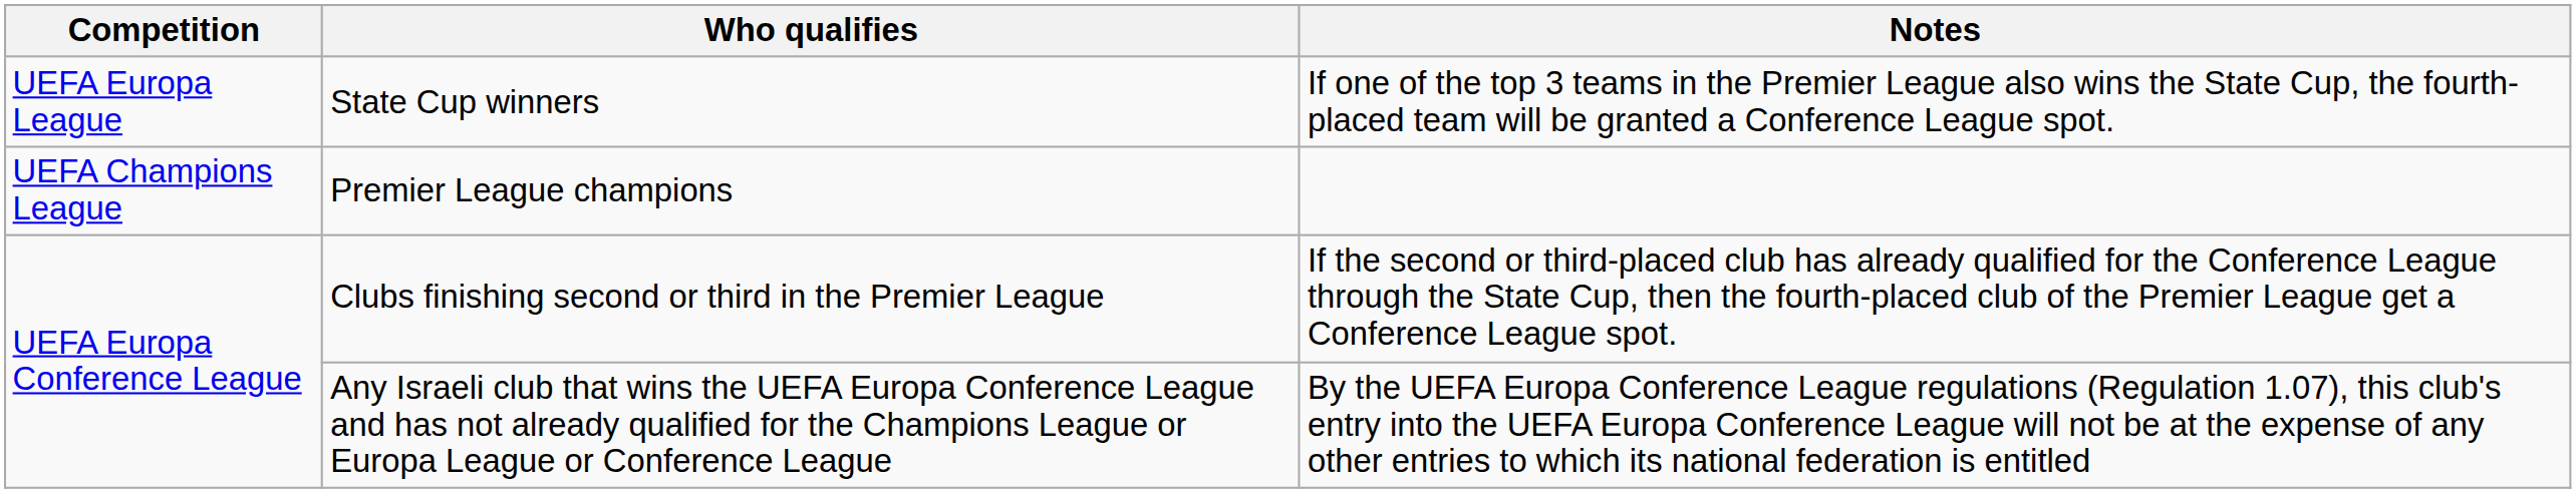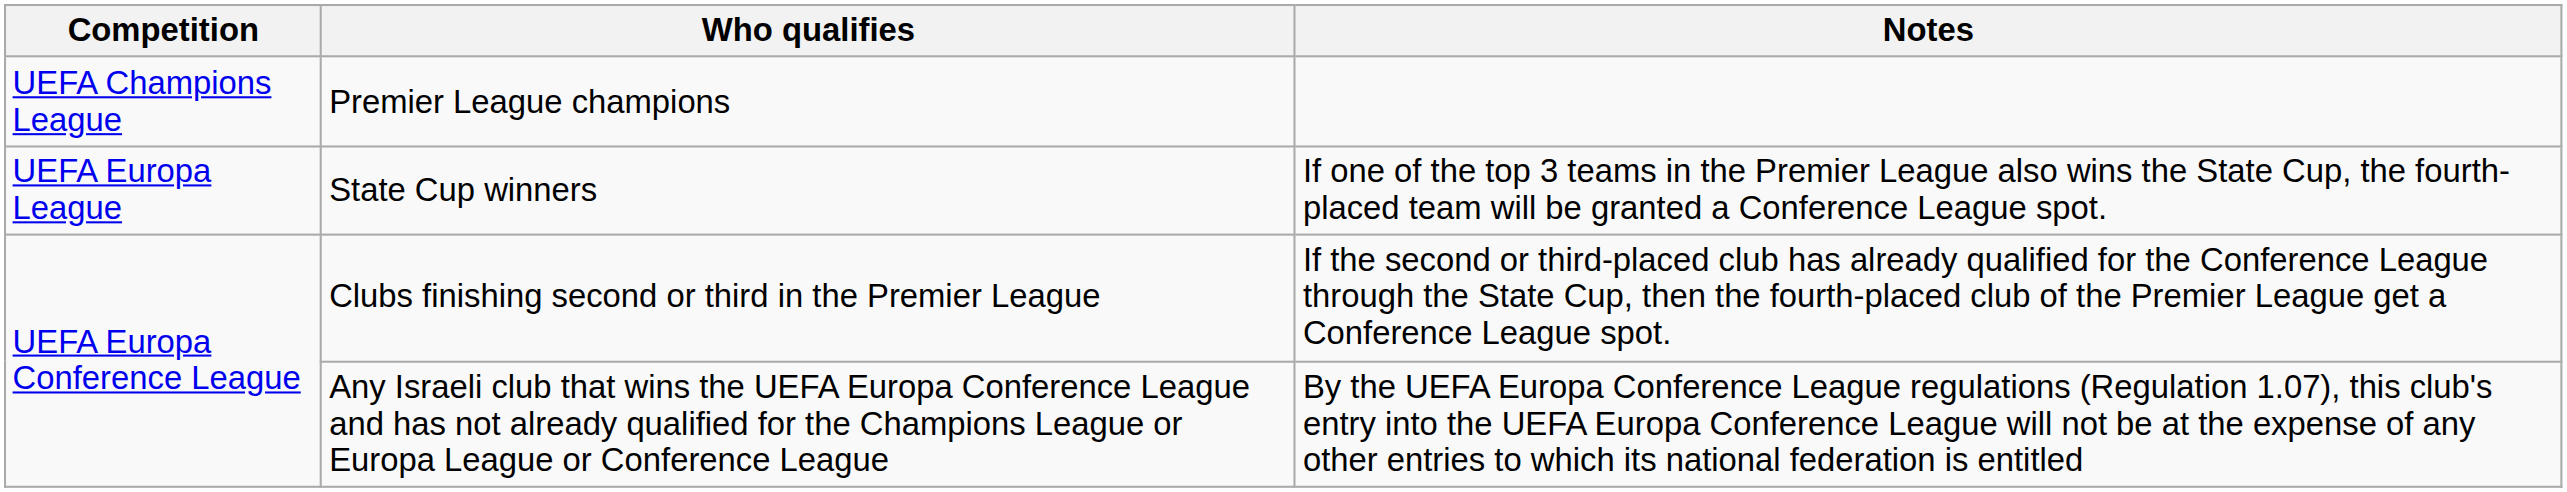 <table class="wikitable">
 <tr>
 <th>Competition</th>
 <th>Who qualifies</th>
 <th>Notes</th>
 </tr>
 <tr>
+<td><a href='#'>UEFA Champions League</a></td>
+<td>Premier League champions</td>
+<td></td>
+</tr>
+<tr>
 <td><a href='#'>UEFA Europa League</a></td>
 <td>State Cup winners</td>
 <td>If one of the top 3 teams in the Premier League also wins the State Cup, the fourth-placed team will be granted a Conference League spot.</td>
-</tr>
-<tr>
-<td><a href='#'>UEFA Champions League</a></td>
-<td>Premier League champions</td>
-<td></td>
 </tr>
 <tr>
 <td rowspan="2"><a href='#'>UEFA Europa Conference League</a></td>
 <td>Clubs finishing second or third in the Premier League</td>
 <td>If the second or third-placed club has already qualified for the Conference League through the State Cup, then the fourth-placed club of the Premier League get a Conference League spot.</td>
 </tr>
 <tr>
 <td>Any Israeli club that wins the UEFA Europa Conference League and has not already qualified for the Champions League or Europa League or Conference League</td>
 <td>By the UEFA Europa Conference League regulations (Regulation 1.07), this club's entry into the UEFA Europa Conference League will not be at the expense of any other entries to which its national federation is entitled</td>
 </tr>
 </table>
